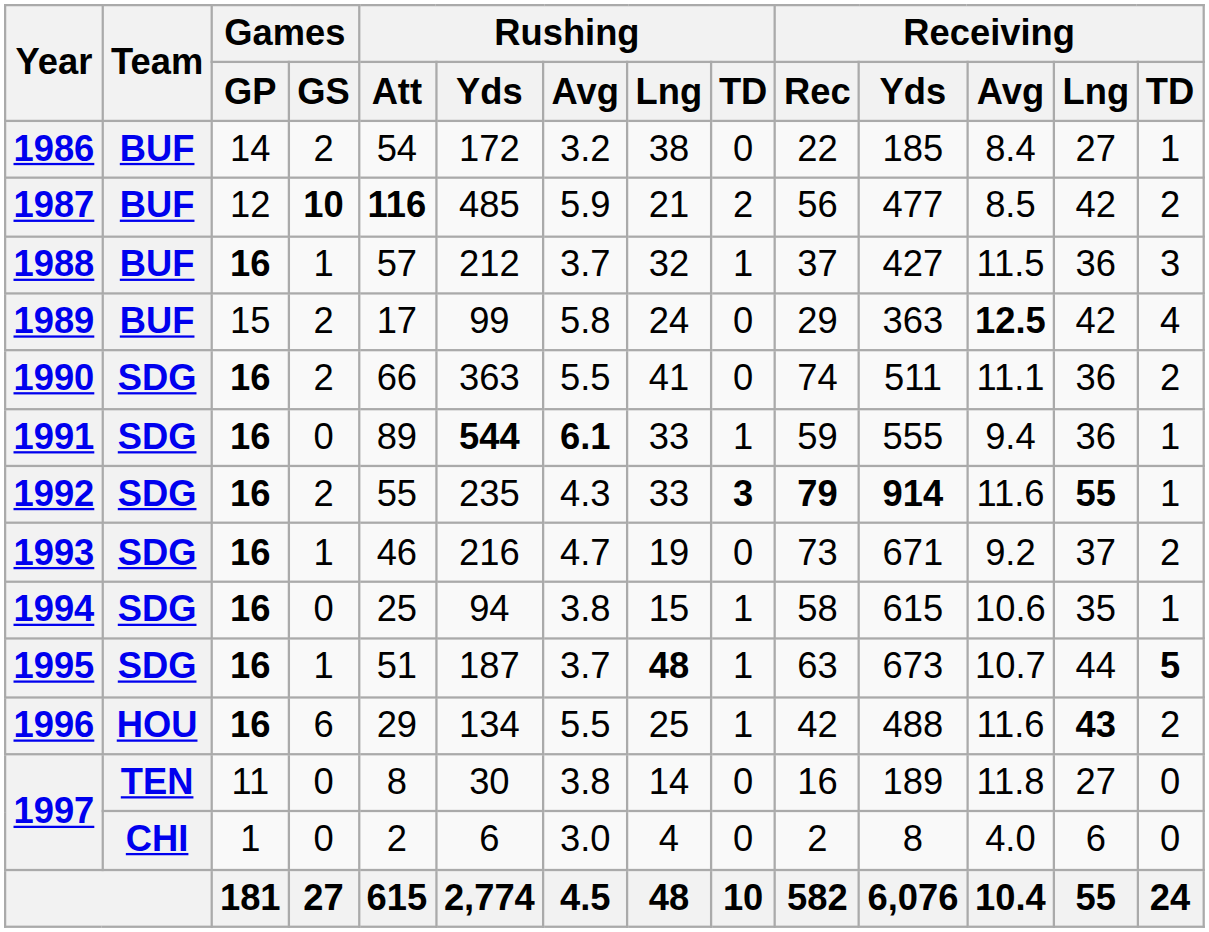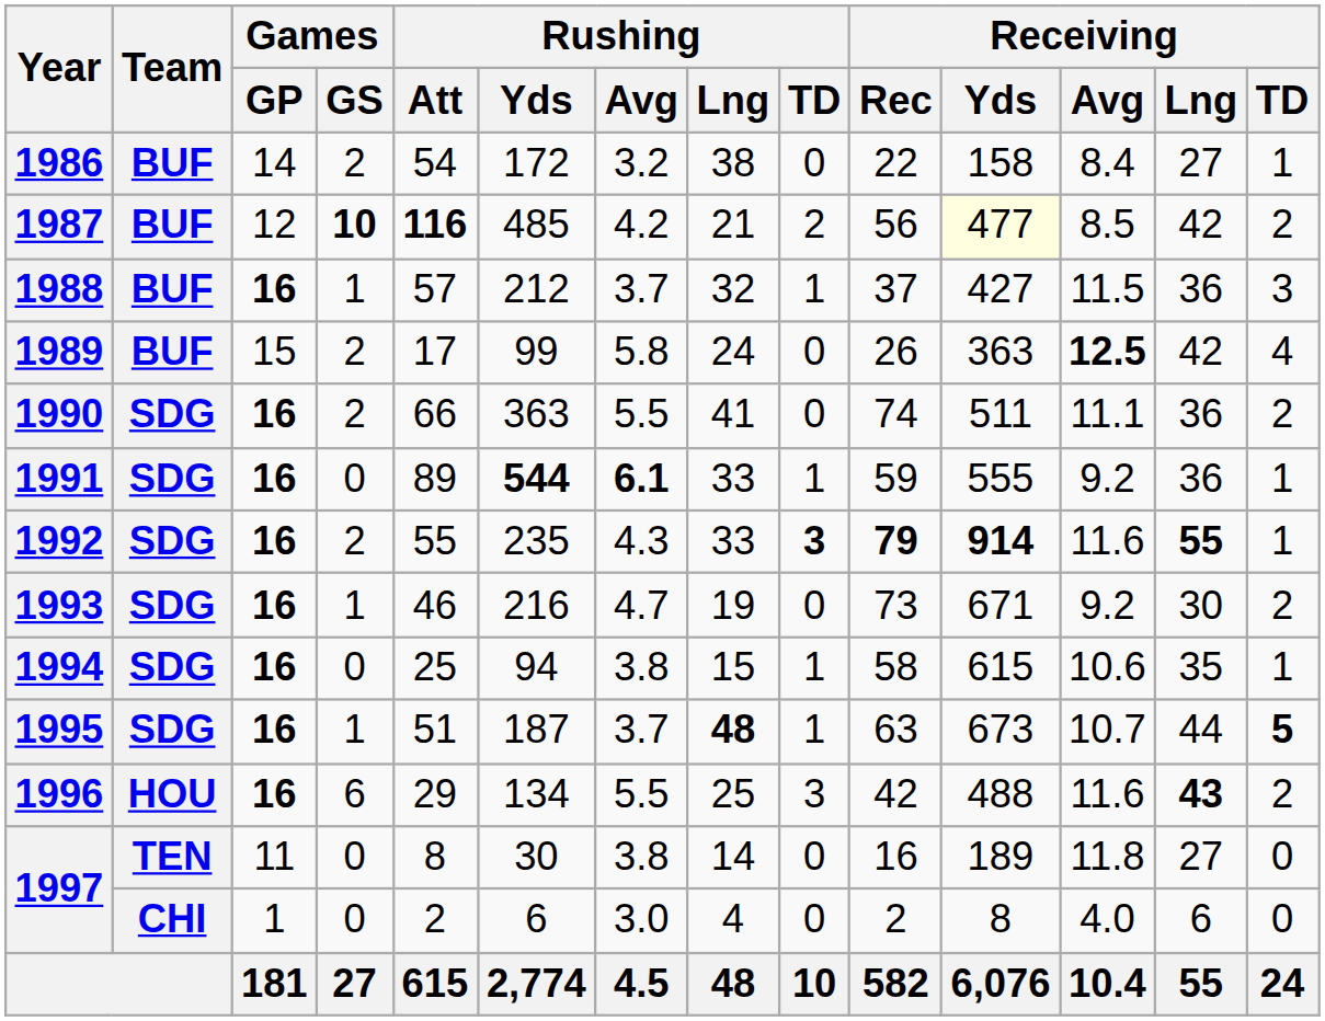 <table class="wikitable" style="text-align:center;">
 <tr>
 <th rowspan="2">Year</th>
 <th rowspan="2">Team</th>
 <th colspan="2">Games</th>
 <th colspan="5">Rushing</th>
 <th colspan="5">Receiving</th>
 </tr>
 <tr>
 <th>GP</th>
 <th>GS</th>
 <th>Att</th>
 <th>Yds</th>
 <th>Avg</th>
 <th>Lng</th>
 <th>TD</th>
 <th>Rec</th>
 <th>Yds</th>
 <th>Avg</th>
 <th>Lng</th>
 <th>TD</th>
 </tr>
 <tr>
 <th><a href='#'>1986</a></th>
 <th><a href='#'>BUF</a></th>
 <td>14</td>
 <td>2</td>
 <td>54</td>
 <td>172</td>
 <td>3.2</td>
 <td>38</td>
 <td>0</td>
 <td>22</td>
-<td>185</td>
+<td>158</td>
 <td>8.4</td>
 <td>27</td>
 <td>1</td>
 </tr>
 <tr>
 <th><a href='#'>1987</a></th>
 <th><a href='#'>BUF</a></th>
 <td>12</td>
 <td><strong>10</strong></td>
 <td><strong>116</strong></td>
 <td>485</td>
-<td>5.9</td>
+<td>4.2</td>
 <td>21</td>
 <td>2</td>
 <td>56</td>
-<td>477</td>
+<td style="background: lightyellow;">477</td>
 <td>8.5</td>
 <td>42</td>
 <td>2</td>
 </tr>
 <tr>
 <th><a href='#'>1988</a></th>
 <th><a href='#'>BUF</a></th>
 <td><strong>16</strong></td>
 <td>1</td>
 <td>57</td>
 <td>212</td>
 <td>3.7</td>
 <td>32</td>
 <td>1</td>
 <td>37</td>
 <td>427</td>
 <td>11.5</td>
 <td>36</td>
 <td>3</td>
 </tr>
 <tr>
 <th><a href='#'>1989</a></th>
 <th><a href='#'>BUF</a></th>
 <td>15</td>
 <td>2</td>
 <td>17</td>
 <td>99</td>
 <td>5.8</td>
 <td>24</td>
 <td>0</td>
-<td>29</td>
+<td>26</td>
 <td>363</td>
 <td><strong>12.5</strong></td>
 <td>42</td>
 <td>4</td>
 </tr>
 <tr>
 <th><a href='#'>1990</a></th>
 <th><a href='#'>SDG</a></th>
 <td><strong>16</strong></td>
 <td>2</td>
 <td>66</td>
 <td>363</td>
 <td>5.5</td>
 <td>41</td>
 <td>0</td>
 <td>74</td>
 <td>511</td>
 <td>11.1</td>
 <td>36</td>
 <td>2</td>
 </tr>
 <tr>
 <th><a href='#'>1991</a></th>
 <th><a href='#'>SDG</a></th>
 <td><strong>16</strong></td>
 <td>0</td>
 <td>89</td>
 <td><strong>544</strong></td>
 <td><strong>6.1</strong></td>
 <td>33</td>
 <td>1</td>
 <td>59</td>
 <td>555</td>
-<td>9.4</td>
+<td>9.2</td>
 <td>36</td>
 <td>1</td>
 </tr>
 <tr>
 <th><a href='#'>1992</a></th>
 <th><a href='#'>SDG</a></th>
 <td><strong>16</strong></td>
 <td>2</td>
 <td>55</td>
 <td>235</td>
 <td>4.3</td>
 <td>33</td>
 <td><strong>3</strong></td>
 <td><strong>79</strong></td>
 <td><strong>914</strong></td>
 <td>11.6</td>
 <td><strong>55</strong></td>
 <td>1</td>
 </tr>
 <tr>
 <th><a href='#'>1993</a></th>
 <th><a href='#'>SDG</a></th>
 <td><strong>16</strong></td>
 <td>1</td>
 <td>46</td>
 <td>216</td>
 <td>4.7</td>
 <td>19</td>
 <td>0</td>
 <td>73</td>
 <td>671</td>
 <td>9.2</td>
-<td>37</td>
+<td>30</td>
 <td>2</td>
 </tr>
 <tr>
 <th><a href='#'>1994</a></th>
 <th><a href='#'>SDG</a></th>
 <td><strong>16</strong></td>
 <td>0</td>
 <td>25</td>
 <td>94</td>
 <td>3.8</td>
 <td>15</td>
 <td>1</td>
 <td>58</td>
 <td>615</td>
 <td>10.6</td>
 <td>35</td>
 <td>1</td>
 </tr>
 <tr>
 <th><a href='#'>1995</a></th>
 <th><a href='#'>SDG</a></th>
 <td><strong>16</strong></td>
 <td>1</td>
 <td>51</td>
 <td>187</td>
 <td>3.7</td>
 <td><strong>48</strong></td>
 <td>1</td>
 <td>63</td>
 <td>673</td>
 <td>10.7</td>
 <td>44</td>
 <td><strong>5</strong></td>
 </tr>
 <tr>
 <th><a href='#'>1996</a></th>
 <th><a href='#'>HOU</a></th>
 <td><strong>16</strong></td>
 <td>6</td>
 <td>29</td>
 <td>134</td>
 <td>5.5</td>
 <td>25</td>
-<td>1</td>
+<td>3</td>
 <td>42</td>
 <td>488</td>
 <td>11.6</td>
 <td><strong>43</strong></td>
 <td>2</td>
 </tr>
 <tr>
 <th rowspan="2"><a href='#'>1997</a></th>
 <th><a href='#'>TEN</a></th>
 <td>11</td>
 <td>0</td>
 <td>8</td>
 <td>30</td>
 <td>3.8</td>
 <td>14</td>
 <td>0</td>
 <td>16</td>
 <td>189</td>
 <td>11.8</td>
 <td>27</td>
 <td>0</td>
 </tr>
 <tr>
 <th><a href='#'>CHI</a></th>
 <td>1</td>
 <td>0</td>
 <td>2</td>
 <td>6</td>
 <td>3.0</td>
 <td>4</td>
 <td>0</td>
 <td>2</td>
 <td>8</td>
 <td>4.0</td>
 <td>6</td>
 <td>0</td>
 </tr>
 <tr>
 <th colspan="2"></th>
 <th>181</th>
 <th>27</th>
 <th>615</th>
 <th>2,774</th>
 <th>4.5</th>
 <th>48</th>
 <th>10</th>
 <th>582</th>
 <th>6,076</th>
 <th>10.4</th>
 <th>55</th>
 <th>24</th>
 </tr>
 </table>
